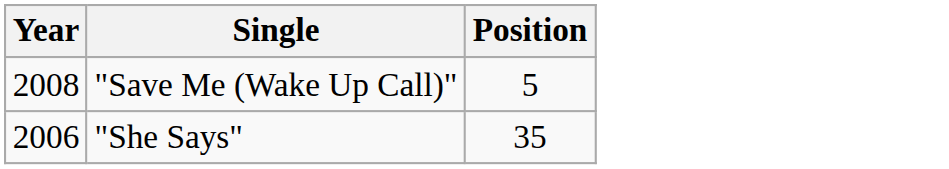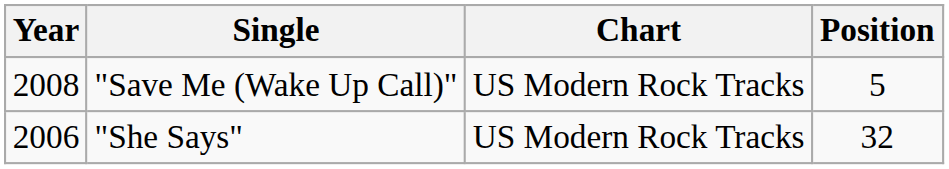 <table class="wikitable">
 <tr>
 <th scope="col">Year</th>
 <th scope="col">Single</th>
+<th scope="col">Chart</th>
 <th scope="col">Position</th>
 </tr>
 <tr>
 <td>2008</td>
 <td>"Save Me (Wake Up Call)"</td>
+<td>US Modern Rock Tracks</td>
 <td align="center">5</td>
 </tr>
 <tr>
 <td>2006</td>
 <td>"She Says"</td>
-<td align="center">35</td>
+<td>US Modern Rock Tracks</td>
+<td align="center">32</td>
 </tr>
 </table>
